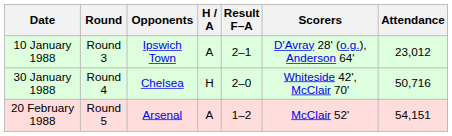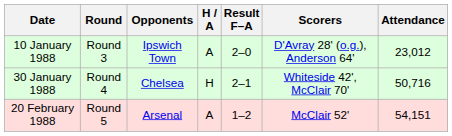 <table class="wikitable" style="text-align:center">
 <tr>
 <th>Date</th>
 <th>Round</th>
 <th>Opponents</th>
 <th>H / A</th>
 <th>Result<br>F–A</th>
 <th>Scorers</th>
 <th>Attendance</th>
 </tr>
 <tr bgcolor="#ddffdd">
 <td>10 January 1988</td>
 <td>Round 3</td>
 <td><a href='#'>Ipswich Town</a></td>
 <td>A</td>
-<td>2–1</td>
+<td>2–0</td>
 <td><a href='#'>D'Avray</a> 28' (<a href='#'>o.g.</a>), <a href='#'>Anderson</a> 64'</td>
 <td>23,012</td>
 </tr>
 <tr bgcolor="#ddffdd">
 <td>30 January 1988</td>
 <td>Round 4</td>
 <td><a href='#'>Chelsea</a></td>
 <td>H</td>
-<td>2–0</td>
+<td>2–1</td>
 <td><a href='#'>Whiteside</a> 42', <a href='#'>McClair</a> 70'</td>
 <td>50,716</td>
 </tr>
 <tr bgcolor="#ffdddd">
 <td>20 February 1988</td>
 <td>Round 5</td>
 <td><a href='#'>Arsenal</a></td>
 <td>A</td>
 <td>1–2</td>
 <td><a href='#'>McClair</a> 52'</td>
 <td>54,151</td>
 </tr>
 </table>
